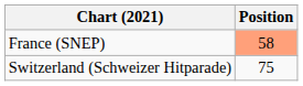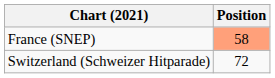 <table class="wikitable sortable">
 <tr>
 <th>Chart (2021)</th>
 <th>Position</th>
 </tr>
 <tr>
 <td>France (SNEP)</td>
 <td style="background: lightsalmon; text-align:center;">58</td>
 </tr>
 <tr>
 <td>Switzerland (Schweizer Hitparade)</td>
-<td style="text-align:center;">75</td>
+<td style="text-align:center;">72</td>
 </tr>
 </table>
